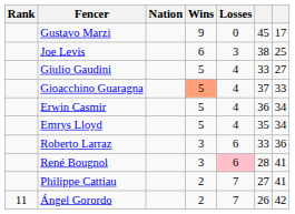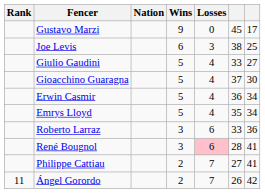 <table class="wikitable sortable" style="text-align: center;">
 <tr>
 <th>Rank</th>
 <th>Fencer</th>
 <th>Nation</th>
 <th>Wins</th>
 <th>Losses</th>
 <th></th>
 <th></th>
 </tr>
 <tr>
 <td></td>
 <td align=left><a href='#'>Gustavo Marzi</a></td>
 <td align=left></td>
 <td>9</td>
 <td>0</td>
 <td>45</td>
 <td>17</td>
 </tr>
 <tr>
 <td></td>
 <td align=left><a href='#'>Joe Levis</a></td>
 <td align=left></td>
 <td>6</td>
 <td>3</td>
 <td>38</td>
 <td>25</td>
 </tr>
 <tr>
 <td></td>
 <td align=left><a href='#'>Giulio Gaudini</a></td>
 <td align=left></td>
 <td>5</td>
 <td>4</td>
 <td>33</td>
 <td>27</td>
 </tr>
 <tr>
 <td></td>
 <td align=left><a href='#'>Gioacchino Guaragna</a></td>
 <td align=left></td>
-<td style="background: lightsalmon;">5</td>
+<td>5</td>
 <td>4</td>
 <td>37</td>
-<td>33</td>
+<td>30</td>
 </tr>
 <tr>
 <td></td>
 <td align=left><a href='#'>Erwin Casmir</a></td>
 <td align=left></td>
 <td>5</td>
 <td>4</td>
 <td>36</td>
 <td>34</td>
 </tr>
 <tr>
 <td></td>
 <td align=left><a href='#'>Emrys Lloyd</a></td>
 <td align=left></td>
 <td>5</td>
 <td>4</td>
 <td>35</td>
 <td>34</td>
 </tr>
 <tr>
 <td></td>
 <td align=left><a href='#'>Roberto Larraz</a></td>
 <td align=left></td>
 <td>3</td>
 <td>6</td>
 <td>33</td>
 <td>36</td>
 </tr>
 <tr>
 <td></td>
 <td align=left><a href='#'>René Bougnol</a></td>
 <td align=left></td>
 <td>3</td>
 <td style="background: pink;">6</td>
 <td>28</td>
 <td>41</td>
 </tr>
 <tr>
 <td></td>
 <td align=left><a href='#'>Philippe Cattiau</a></td>
 <td align=left></td>
 <td>2</td>
 <td>7</td>
 <td>27</td>
 <td>41</td>
 </tr>
 <tr>
 <td>11</td>
 <td align=left><a href='#'>Ángel Gorordo</a></td>
 <td align=left></td>
 <td>2</td>
 <td>7</td>
 <td>26</td>
 <td>42</td>
 </tr>
 </table>
